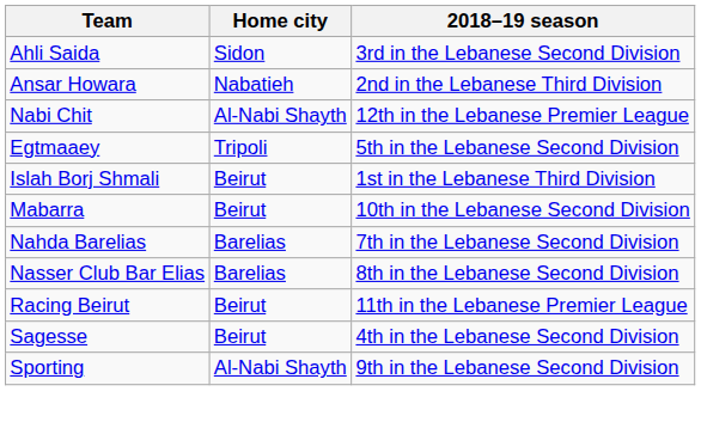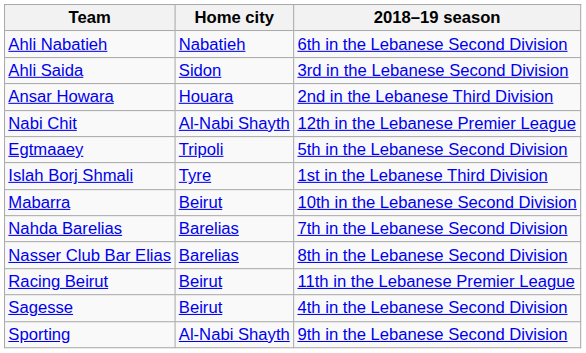 <table class="wikitable sortable">
 <tr>
 <th>Team</th>
 <th>Home city</th>
 <th>2018–19 season</th>
+</tr>
+<tr>
+<td><a href='#'>Ahli Nabatieh</a></td>
+<td><a href='#'>Nabatieh</a></td>
+<td><a href='#'>6th in the Lebanese Second Division</a></td>
 </tr>
 <tr>
 <td><a href='#'>Ahli Saida</a></td>
 <td><a href='#'>Sidon</a></td>
 <td><a href='#'>3rd in the Lebanese Second Division</a></td>
 </tr>
 <tr>
 <td><a href='#'>Ansar Howara</a></td>
-<td><a href='#'>Nabatieh</a></td>
+<td><a href='#'>Houara</a></td>
 <td><a href='#'>2nd in the Lebanese Third Division</a></td>
 </tr>
 <tr>
 <td><a href='#'>Nabi Chit</a></td>
 <td><a href='#'>Al-Nabi Shayth</a></td>
 <td><a href='#'>12th in the Lebanese Premier League</a></td>
 </tr>
 <tr>
 <td><a href='#'>Egtmaaey</a></td>
 <td><a href='#'>Tripoli</a></td>
 <td><a href='#'>5th in the Lebanese Second Division</a></td>
 </tr>
 <tr>
 <td><a href='#'>Islah Borj Shmali</a></td>
-<td><a href='#'>Beirut</a></td>
+<td><a href='#'>Tyre</a></td>
 <td><a href='#'>1st in the Lebanese Third Division</a></td>
 </tr>
 <tr>
 <td><a href='#'>Mabarra</a></td>
 <td><a href='#'>Beirut</a></td>
 <td><a href='#'>10th in the Lebanese Second Division</a></td>
 </tr>
 <tr>
 <td><a href='#'>Nahda Barelias</a></td>
 <td><a href='#'>Barelias</a></td>
 <td><a href='#'>7th in the Lebanese Second Division</a></td>
 </tr>
 <tr>
 <td><a href='#'>Nasser Club Bar Elias</a></td>
 <td><a href='#'>Barelias</a></td>
 <td><a href='#'>8th in the Lebanese Second Division</a></td>
 </tr>
 <tr>
 <td><a href='#'>Racing Beirut</a></td>
 <td><a href='#'>Beirut</a></td>
 <td><a href='#'>11th in the Lebanese Premier League</a></td>
 </tr>
 <tr>
 <td><a href='#'>Sagesse</a></td>
 <td><a href='#'>Beirut</a></td>
 <td><a href='#'>4th in the Lebanese Second Division</a></td>
 </tr>
 <tr>
 <td><a href='#'>Sporting</a></td>
 <td><a href='#'>Al-Nabi Shayth</a></td>
 <td><a href='#'>9th in the Lebanese Second Division</a></td>
 </tr>
 </table>
